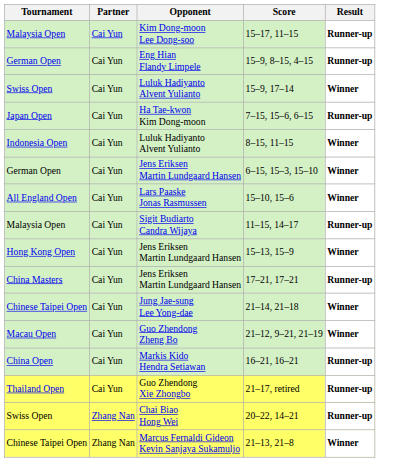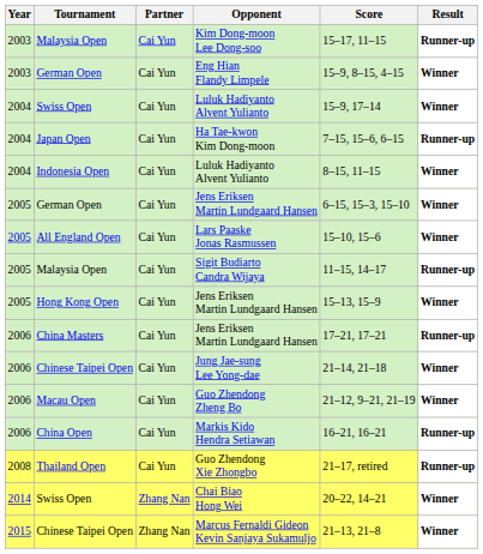 <table class="sortable wikitable" style="font-size: 90%;">
 <tr>
+<th>Year</th>
 <th>Tournament</th>
 <th>Partner</th>
 <th>Opponent</th>
 <th>Score</th>
 <th>Result</th>
 </tr>
 <tr style="background:#D4F1C5">
+<td align="center">2003</td>
 <td align="left"><a href='#'>Malaysia Open</a></td>
 <td align="left"> <a href='#'>Cai Yun</a></td>
 <td align="left"> <a href='#'>Kim Dong-moon</a><br> <a href='#'>Lee Dong-soo</a></td>
 <td align="left">15–17, 11–15</td>
 <td style="text-align:left; background:white"> <strong>Runner-up</strong></td>
 </tr>
 <tr style="background:#D4F1C5">
+<td align="center">2003</td>
 <td align="left"><a href='#'>German Open</a></td>
 <td align="left"> Cai Yun</td>
 <td align="left"> <a href='#'>Eng Hian</a><br> <a href='#'>Flandy Limpele</a></td>
 <td align="left">15–9, 8–15, 4–15</td>
-<td style="text-align:left; background:white"> <strong>Runner-up</strong></td>
+<td style="text-align:left; background:white"> <strong>Winner</strong></td>
 </tr>
 <tr style="background:#D4F1C5">
+<td align="center">2004</td>
 <td align="left"><a href='#'>Swiss Open</a></td>
 <td align="left"> Cai Yun</td>
 <td align="left"> <a href='#'>Luluk Hadiyanto</a><br> <a href='#'>Alvent Yulianto</a></td>
 <td align="left">15–9, 17–14</td>
 <td style="text-align:left; background:white"> <strong>Winner</strong></td>
 </tr>
 <tr style="background:#D4F1C5">
+<td align="center">2004</td>
 <td align="left"><a href='#'>Japan Open</a></td>
 <td align="left"> Cai Yun</td>
 <td align="left"> <a href='#'>Ha Tae-kwon</a><br> Kim Dong-moon</td>
 <td align="left">7–15, 15–6, 6–15</td>
 <td style="text-align:left; background:white"> <strong>Runner-up</strong></td>
 </tr>
 <tr style="background:#D4F1C5">
+<td align="center">2004</td>
 <td align="left"><a href='#'>Indonesia Open</a></td>
 <td align="left"> Cai Yun</td>
 <td align="left"> Luluk Hadiyanto<br> Alvent Yulianto</td>
 <td align="left">8–15, 11–15</td>
 <td style="text-align:left; background:white"> <strong>Winner</strong></td>
 </tr>
 <tr style="background:#D4F1C5">
+<td align="center">2005</td>
 <td align="left">German Open</td>
 <td align="left"> Cai Yun</td>
 <td align="left"> <a href='#'>Jens Eriksen</a><br> <a href='#'>Martin Lundgaard Hansen</a></td>
 <td align="left">6–15, 15–3, 15–10</td>
 <td style="text-align:left; background:white"> <strong>Winner</strong></td>
 </tr>
 <tr style="background:#D4F1C5">
+<td align="center"><a href='#'>2005</a></td>
 <td align="left"><a href='#'>All England Open</a></td>
 <td align="left"> Cai Yun</td>
 <td align="left"> <a href='#'>Lars Paaske</a><br> <a href='#'>Jonas Rasmussen</a></td>
 <td align="left">15–10, 15–6</td>
 <td style="text-align:left; background:white"> <strong>Winner</strong></td>
 </tr>
 <tr style="background:#D4F1C5">
+<td align="center">2005</td>
 <td align="left">Malaysia Open</td>
 <td align="left"> Cai Yun</td>
 <td align="left"> <a href='#'>Sigit Budiarto</a><br> <a href='#'>Candra Wijaya</a></td>
 <td align="left">11–15, 14–17</td>
 <td style="text-align:left; background:white"> <strong>Runner-up</strong></td>
 </tr>
 <tr style="background:#D4F1C5">
+<td align="center">2005</td>
 <td align="left"><a href='#'>Hong Kong Open</a></td>
 <td align="left"> Cai Yun</td>
 <td align="left"> Jens Eriksen<br> Martin Lundgaard Hansen</td>
 <td align="left">15–13, 15–9</td>
 <td style="text-align:left; background:white"> <strong>Winner</strong></td>
 </tr>
 <tr style="background:#D4F1C5">
+<td align="center">2006</td>
 <td align="left"><a href='#'>China Masters</a></td>
 <td align="left"> Cai Yun</td>
 <td align="left"> Jens Eriksen<br> Martin Lundgaard Hansen</td>
 <td align="left">17–21, 17–21</td>
 <td style="text-align:left; background:white"> <strong>Runner-up</strong></td>
 </tr>
 <tr style="background:#D4F1C5">
+<td align="center">2006</td>
 <td align="left"><a href='#'>Chinese Taipei Open</a></td>
 <td align="left"> Cai Yun</td>
 <td align="left"> <a href='#'>Jung Jae-sung</a><br> <a href='#'>Lee Yong-dae</a></td>
 <td align="left">21–14, 21–18</td>
 <td style="text-align:left; background:white"> <strong>Winner</strong></td>
 </tr>
 <tr style="background:#D4F1C5">
+<td align="center">2006</td>
 <td align="left"><a href='#'>Macau Open</a></td>
 <td align="left"> Cai Yun</td>
 <td align="left"> <a href='#'>Guo Zhendong</a><br> <a href='#'>Zheng Bo</a></td>
 <td align="left">21–12, 9–21, 21–19</td>
 <td style="text-align:left; background:white"> <strong>Winner</strong></td>
 </tr>
 <tr style="background:#D4F1C5">
+<td align="center">2006</td>
 <td align="left"><a href='#'>China Open</a></td>
 <td align="left"> Cai Yun</td>
 <td align="left"> <a href='#'>Markis Kido</a><br> <a href='#'>Hendra Setiawan</a></td>
 <td align="left">16–21, 16–21</td>
 <td style="text-align:left; background:white"> <strong>Runner-up</strong></td>
 </tr>
 <tr style="background:#FFFF67">
+<td align="center">2008</td>
 <td align="left"><a href='#'>Thailand Open</a></td>
 <td align="left"> Cai Yun</td>
 <td align="left"> Guo Zhendong<br> <a href='#'>Xie Zhongbo</a></td>
 <td align="left">21–17, retired</td>
 <td style="text-align:left; background:white"> <strong>Runner-up</strong></td>
 </tr>
 <tr style="background:#FFFF67">
+<td align="center"><a href='#'>2014</a></td>
 <td align="left">Swiss Open</td>
 <td align="left"> <a href='#'>Zhang Nan</a></td>
 <td align="left"> <a href='#'>Chai Biao</a><br> <a href='#'>Hong Wei</a></td>
 <td align="left">20–22, 14–21</td>
-<td style="text-align:left; background:white"> <strong>Runner-up</strong></td>
+<td style="text-align:left; background:white"> <strong>Winner</strong></td>
 </tr>
 <tr style="background:#FFFF67">
+<td align="center"><a href='#'>2015</a></td>
 <td align="left">Chinese Taipei Open</td>
 <td align="left"> Zhang Nan</td>
 <td align="left"> <a href='#'>Marcus Fernaldi Gideon</a><br> <a href='#'>Kevin Sanjaya Sukamuljo</a></td>
 <td align="left">21–13, 21–8</td>
 <td style="text-align:left; background:white"> <strong>Winner</strong></td>
 </tr>
 </table>
